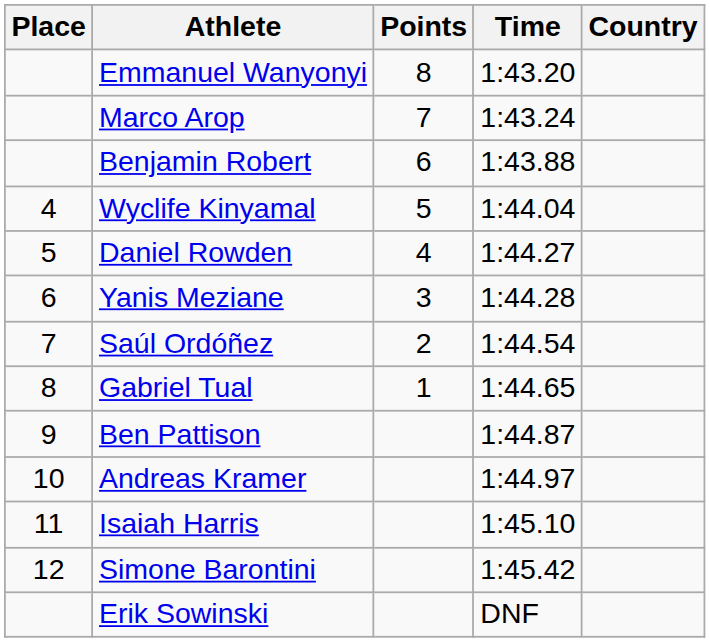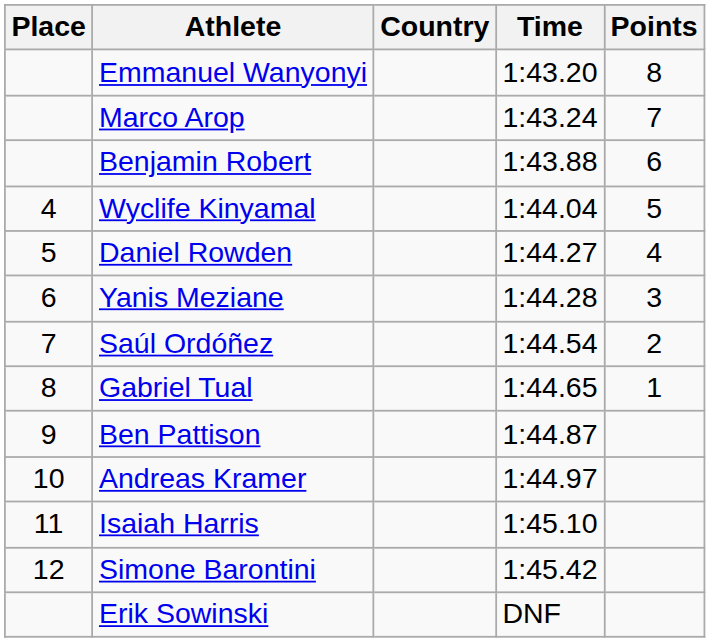 <table class="wikitable">
 <tr>
 <th>Place</th>
 <th>Athlete</th>
+<th>Country</th>
+<th>Time</th>
 <th>Points</th>
-<th>Time</th>
-<th>Country</th>
 </tr>
 <tr>
 <td align=center></td>
 <td><a href='#'>Emmanuel Wanyonyi</a></td>
+<td></td>
+<td>1:43.20</td>
 <td align=center>8</td>
-<td>1:43.20</td>
-<td></td>
 </tr>
 <tr>
 <td align=center></td>
 <td><a href='#'>Marco Arop</a></td>
+<td></td>
+<td>1:43.24</td>
 <td align=center>7</td>
-<td>1:43.24</td>
-<td></td>
 </tr>
 <tr>
 <td align=center></td>
 <td><a href='#'>Benjamin Robert</a></td>
+<td></td>
+<td>1:43.88</td>
 <td align=center>6</td>
-<td>1:43.88</td>
-<td></td>
 </tr>
 <tr>
 <td align=center>4</td>
 <td><a href='#'>Wyclife Kinyamal</a></td>
+<td></td>
+<td>1:44.04</td>
 <td align=center>5</td>
-<td>1:44.04</td>
-<td></td>
 </tr>
 <tr>
 <td align=center>5</td>
 <td><a href='#'>Daniel Rowden</a></td>
+<td></td>
+<td>1:44.27</td>
 <td align=center>4</td>
-<td>1:44.27</td>
-<td></td>
 </tr>
 <tr>
 <td align=center>6</td>
 <td><a href='#'>Yanis Meziane</a></td>
+<td></td>
+<td>1:44.28</td>
 <td align=center>3</td>
-<td>1:44.28</td>
-<td></td>
 </tr>
 <tr>
 <td align=center>7</td>
 <td><a href='#'>Saúl Ordóñez</a></td>
+<td></td>
+<td>1:44.54</td>
 <td align=center>2</td>
-<td>1:44.54</td>
-<td></td>
 </tr>
 <tr>
 <td align=center>8</td>
 <td><a href='#'>Gabriel Tual</a></td>
+<td></td>
+<td>1:44.65</td>
 <td align=center>1</td>
-<td>1:44.65</td>
-<td></td>
 </tr>
 <tr>
 <td align=center>9</td>
 <td><a href='#'>Ben Pattison</a></td>
+<td></td>
+<td>1:44.87</td>
 <td align=center></td>
-<td>1:44.87</td>
-<td></td>
 </tr>
 <tr>
 <td align=center>10</td>
 <td><a href='#'>Andreas Kramer</a></td>
+<td></td>
+<td>1:44.97</td>
 <td align=center></td>
-<td>1:44.97</td>
-<td></td>
 </tr>
 <tr>
 <td align=center>11</td>
 <td><a href='#'>Isaiah Harris</a></td>
+<td></td>
+<td>1:45.10</td>
 <td align=center></td>
-<td>1:45.10</td>
-<td></td>
 </tr>
 <tr>
 <td align=center>12</td>
 <td><a href='#'>Simone Barontini</a></td>
+<td></td>
+<td>1:45.42</td>
 <td align=center></td>
-<td>1:45.42</td>
-<td></td>
 </tr>
 <tr>
 <td align=center></td>
 <td><a href='#'>Erik Sowinski</a></td>
+<td></td>
+<td>DNF</td>
 <td align=center></td>
-<td>DNF</td>
-<td></td>
 </tr>
 </table>
